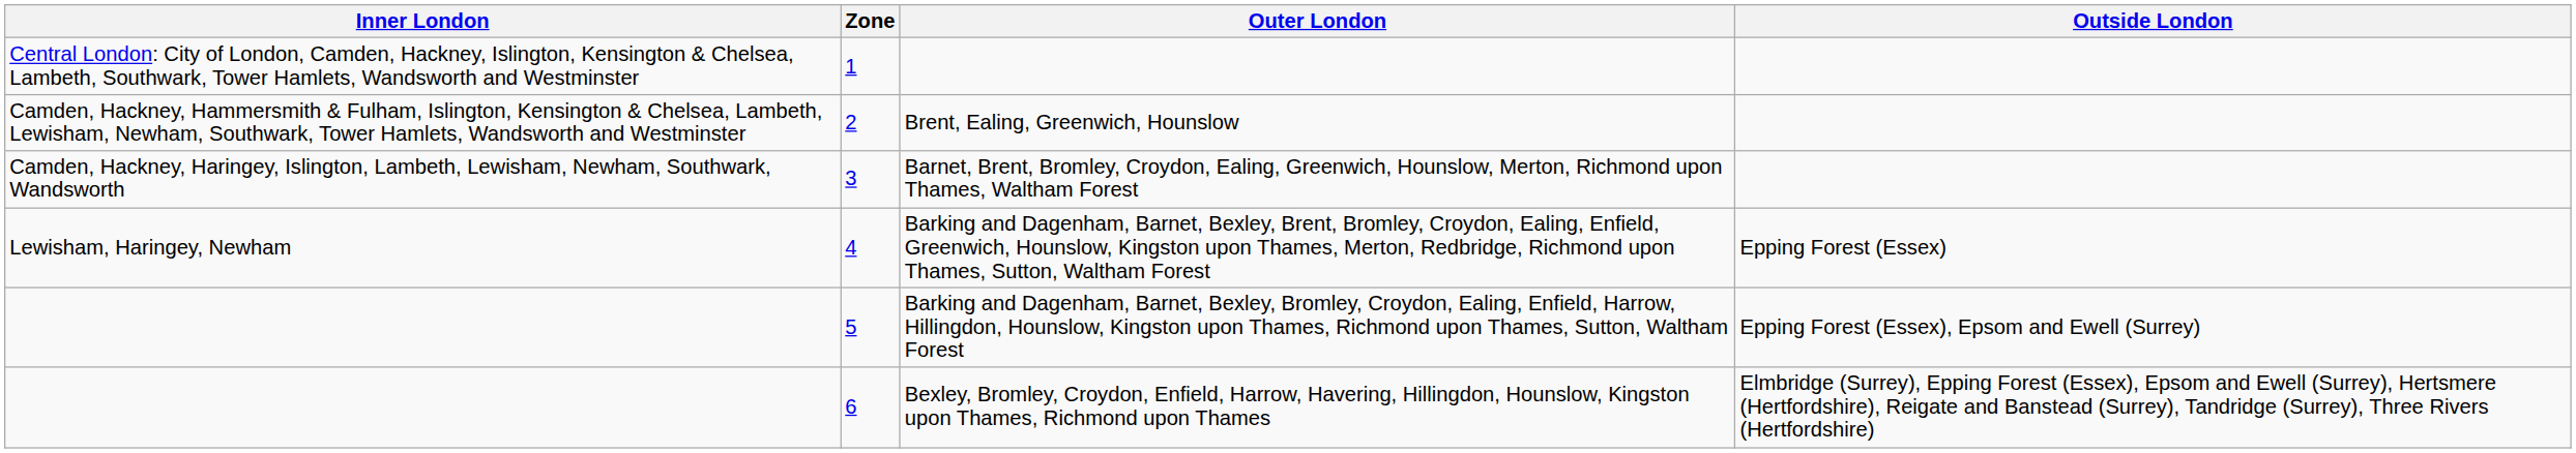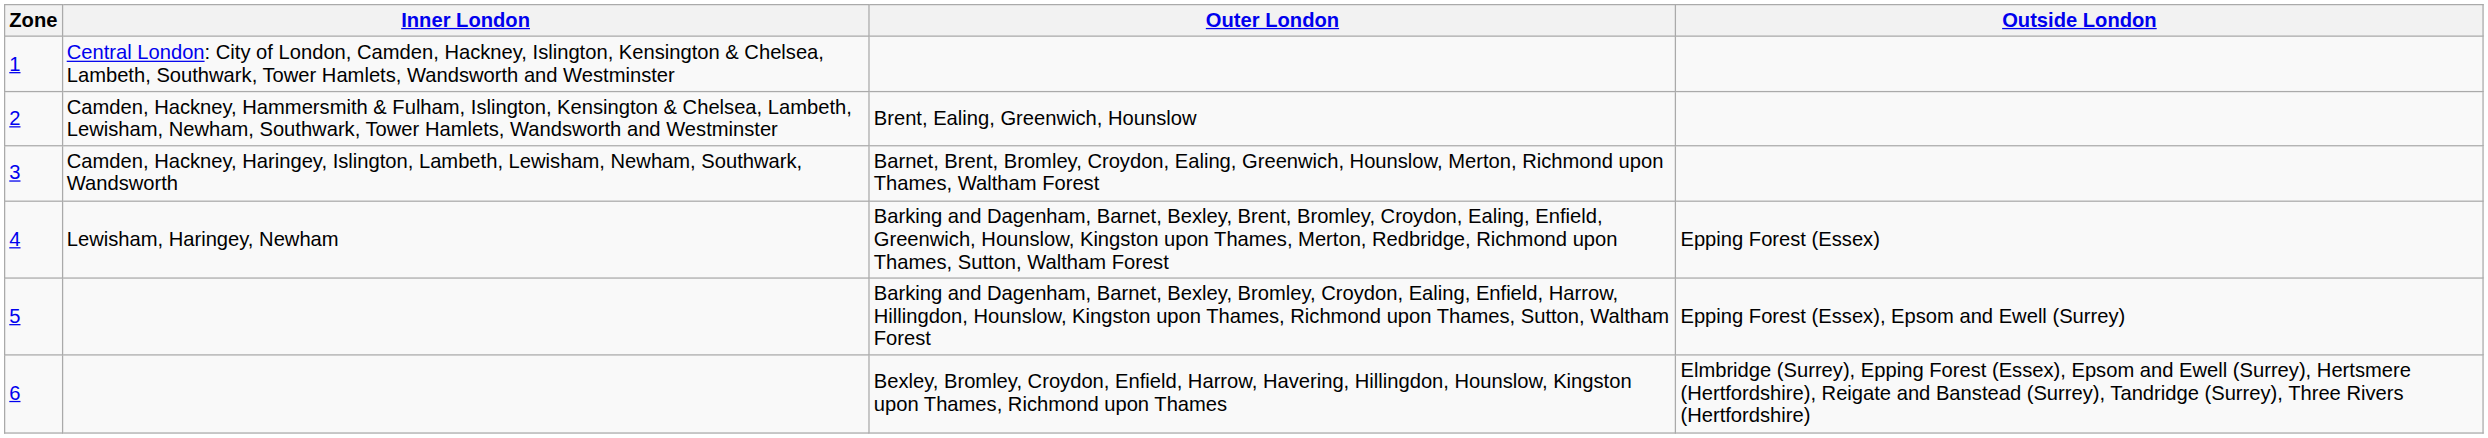 <table class="wikitable">
 <tr>
+<th>Zone</th>
 <th width="33%"><a href='#'>Inner London</a></th>
-<th>Zone</th>
 <th width="33%"><a href='#'>Outer London</a></th>
 <th width="33%"><a href='#'>Outside London</a></th>
 </tr>
 <tr>
+<td><a href='#'>1</a></td>
 <td><a href='#'>Central London</a>: City of London, Camden, Hackney, Islington, Kensington & Chelsea, Lambeth, Southwark, Tower Hamlets, Wandsworth and Westminster</td>
-<td><a href='#'>1</a></td>
 <td></td>
 <td></td>
 </tr>
 <tr>
+<td><a href='#'>2</a></td>
 <td>Camden, Hackney, Hammersmith & Fulham, Islington, Kensington & Chelsea, Lambeth, Lewisham, Newham, Southwark, Tower Hamlets, Wandsworth and Westminster</td>
-<td><a href='#'>2</a></td>
 <td>Brent, Ealing, Greenwich, Hounslow</td>
 <td></td>
 </tr>
 <tr>
+<td><a href='#'>3</a></td>
 <td>Camden, Hackney, Haringey, Islington, Lambeth, Lewisham, Newham, Southwark, Wandsworth</td>
-<td><a href='#'>3</a></td>
 <td>Barnet, Brent, Bromley, Croydon, Ealing, Greenwich, Hounslow, Merton, Richmond upon Thames, Waltham Forest</td>
 <td></td>
 </tr>
 <tr>
+<td><a href='#'>4</a></td>
 <td>Lewisham, Haringey, Newham</td>
-<td><a href='#'>4</a></td>
 <td>Barking and Dagenham, Barnet, Bexley, Brent, Bromley, Croydon, Ealing, Enfield, Greenwich, Hounslow, Kingston upon Thames, Merton, Redbridge, Richmond upon Thames, Sutton, Waltham Forest</td>
 <td>Epping Forest (Essex)</td>
 </tr>
 <tr>
+<td><a href='#'>5</a></td>
 <td></td>
-<td><a href='#'>5</a></td>
 <td>Barking and Dagenham, Barnet, Bexley, Bromley, Croydon, Ealing, Enfield, Harrow, Hillingdon, Hounslow, Kingston upon Thames, Richmond upon Thames, Sutton, Waltham Forest</td>
 <td>Epping Forest (Essex), Epsom and Ewell (Surrey)</td>
 </tr>
 <tr>
+<td><a href='#'>6</a></td>
 <td></td>
-<td><a href='#'>6</a></td>
 <td>Bexley, Bromley, Croydon, Enfield, Harrow, Havering, Hillingdon, Hounslow, Kingston upon Thames, Richmond upon Thames</td>
 <td>Elmbridge (Surrey), Epping Forest (Essex), Epsom and Ewell (Surrey), Hertsmere (Hertfordshire), Reigate and Banstead (Surrey), Tandridge (Surrey), Three Rivers (Hertfordshire)</td>
 </tr>
 </table>
